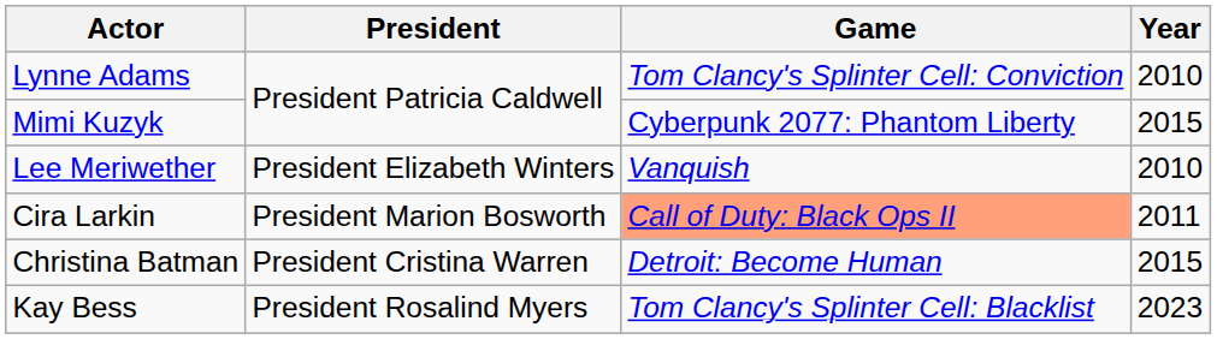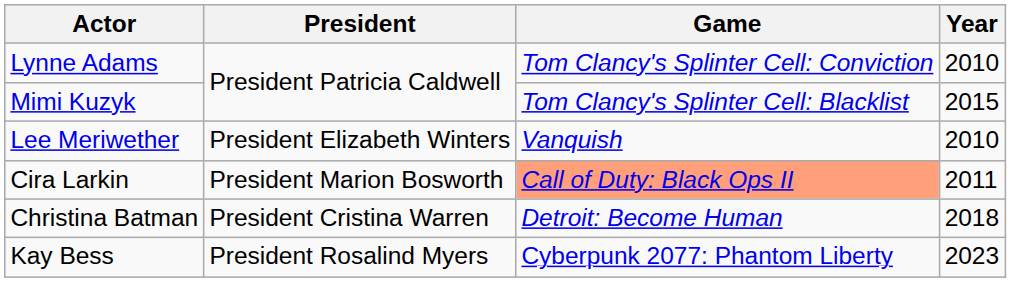 <table class="wikitable sortable">
 <tr>
 <th>Actor</th>
 <th>President</th>
 <th>Game</th>
 <th>Year</th>
 </tr>
 <tr>
 <td><a href='#'>Lynne Adams</a></td>
 <td rowspan="2">President Patricia Caldwell</td>
 <td><em><a href='#'>Tom Clancy's Splinter Cell: Conviction</a></em></td>
 <td>2010</td>
 </tr>
 <tr>
 <td><a href='#'>Mimi Kuzyk</a></td>
-<td><a href='#'>Cyberpunk 2077: Phantom Liberty</a></td>
+<td><em><a href='#'>Tom Clancy's Splinter Cell: Blacklist</a></em></td>
 <td>2015</td>
 </tr>
 <tr>
 <td><a href='#'>Lee Meriwether</a></td>
 <td>President Elizabeth Winters</td>
 <td><em><a href='#'>Vanquish</a></em></td>
 <td>2010</td>
 </tr>
 <tr>
 <td>Cira Larkin</td>
 <td>President Marion Bosworth</td>
 <td style="background: lightsalmon;"><em><a href='#'>Call of Duty: Black Ops II</a></em></td>
 <td>2011</td>
 </tr>
 <tr>
 <td>Christina Batman</td>
 <td>President Cristina Warren</td>
 <td><em><a href='#'>Detroit: Become Human</a></em></td>
-<td>2015</td>
+<td>2018</td>
 </tr>
 <tr>
 <td>Kay Bess</td>
 <td>President Rosalind Myers</td>
-<td><em><a href='#'>Tom Clancy's Splinter Cell: Blacklist</a></em></td>
+<td><a href='#'>Cyberpunk 2077: Phantom Liberty</a></td>
 <td>2023</td>
 </tr>
 </table>
